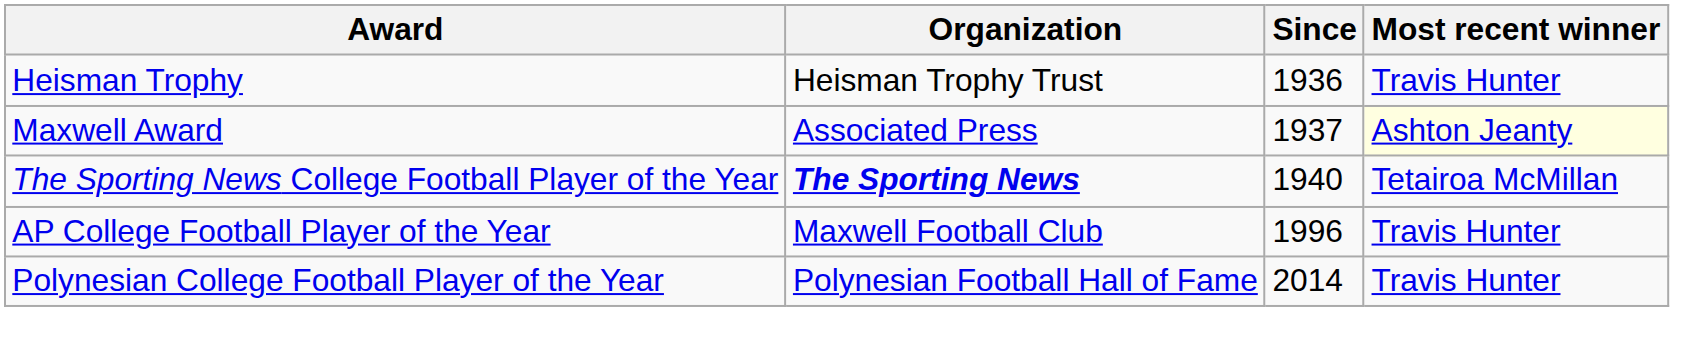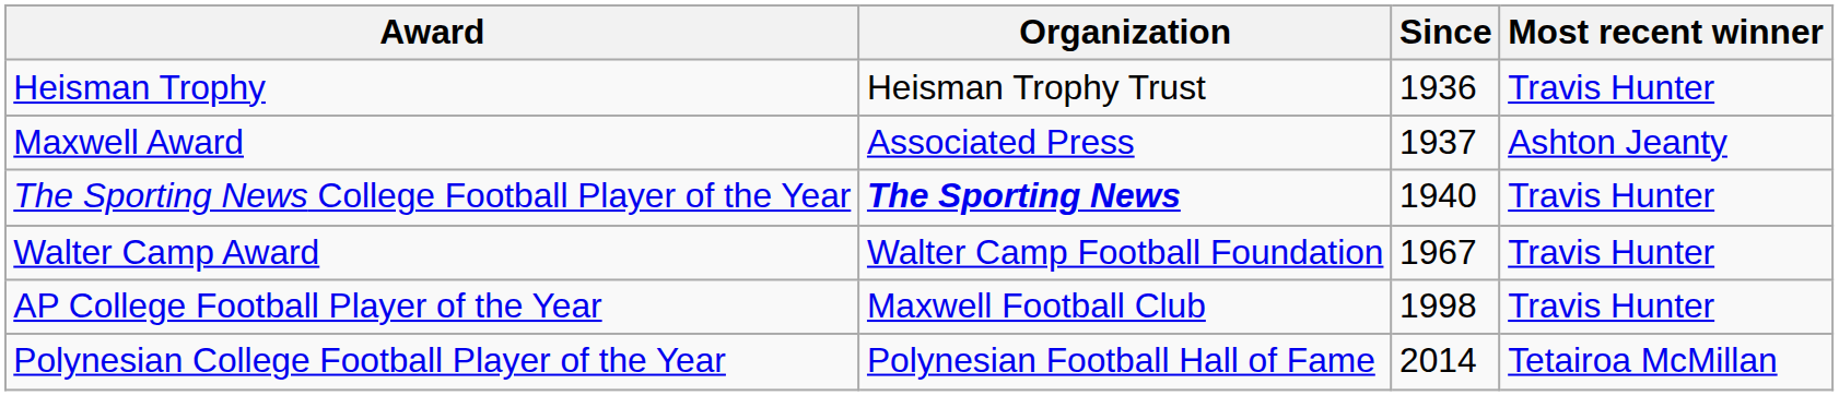 <table class="wikitable sortable">
 <tr>
 <th>Award</th>
 <th>Organization</th>
 <th>Since</th>
 <th>Most recent winner</th>
 </tr>
 <tr>
 <td><a href='#'>Heisman Trophy</a></td>
 <td>Heisman Trophy Trust</td>
 <td>1936</td>
 <td><a href='#'>Travis Hunter</a></td>
 </tr>
 <tr>
 <td><a href='#'>Maxwell Award</a></td>
 <td><a href='#'>Associated Press</a></td>
 <td>1937</td>
-<td style="background: lightyellow;"><a href='#'>Ashton Jeanty</a></td>
+<td><a href='#'>Ashton Jeanty</a></td>
 </tr>
 <tr>
 <td><a href='#'><em>The Sporting News</em> College Football Player of the Year</a></td>
 <td><strong><em><a href='#'>The Sporting News</a></em></strong></td>
 <td>1940</td>
-<td><a href='#'>Tetairoa McMillan</a></td>
+<td><a href='#'>Travis Hunter</a></td>
+</tr>
+<tr>
+<td><a href='#'>Walter Camp Award</a></td>
+<td><a href='#'>Walter Camp Football Foundation</a></td>
+<td>1967</td>
+<td><a href='#'>Travis Hunter</a></td>
 </tr>
 <tr>
 <td><a href='#'>AP College Football Player of the Year</a></td>
 <td><a href='#'>Maxwell Football Club</a></td>
-<td>1996</td>
+<td>1998</td>
 <td><a href='#'>Travis Hunter</a></td>
 </tr>
 <tr>
 <td><a href='#'>Polynesian College Football Player of the Year</a></td>
 <td><a href='#'>Polynesian Football Hall of Fame</a></td>
 <td>2014</td>
-<td><a href='#'>Travis Hunter</a></td>
+<td><a href='#'>Tetairoa McMillan</a></td>
 </tr>
 </table>
